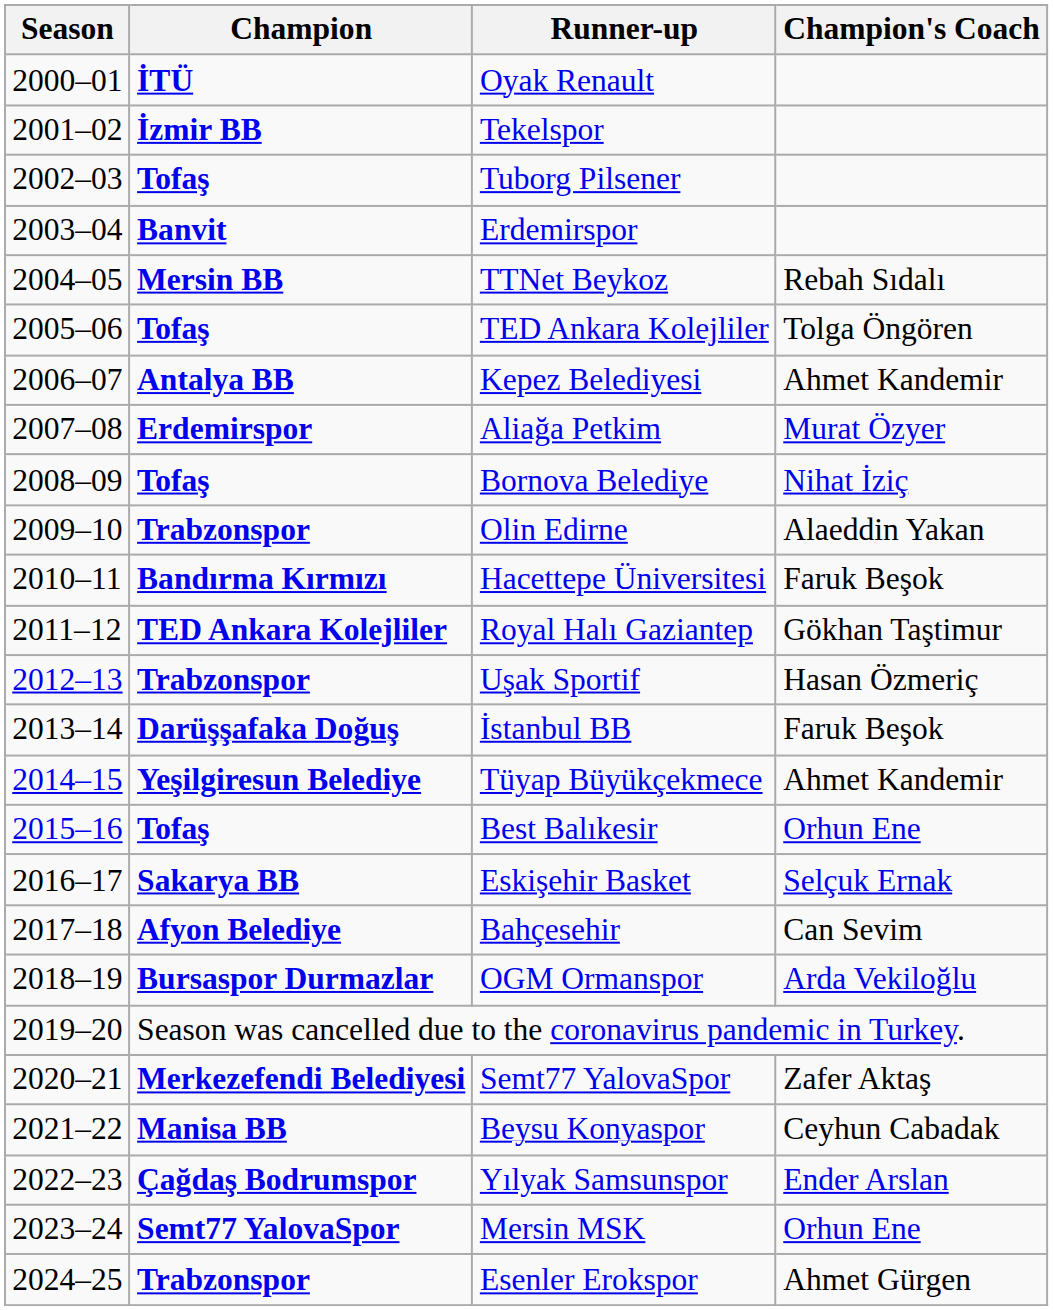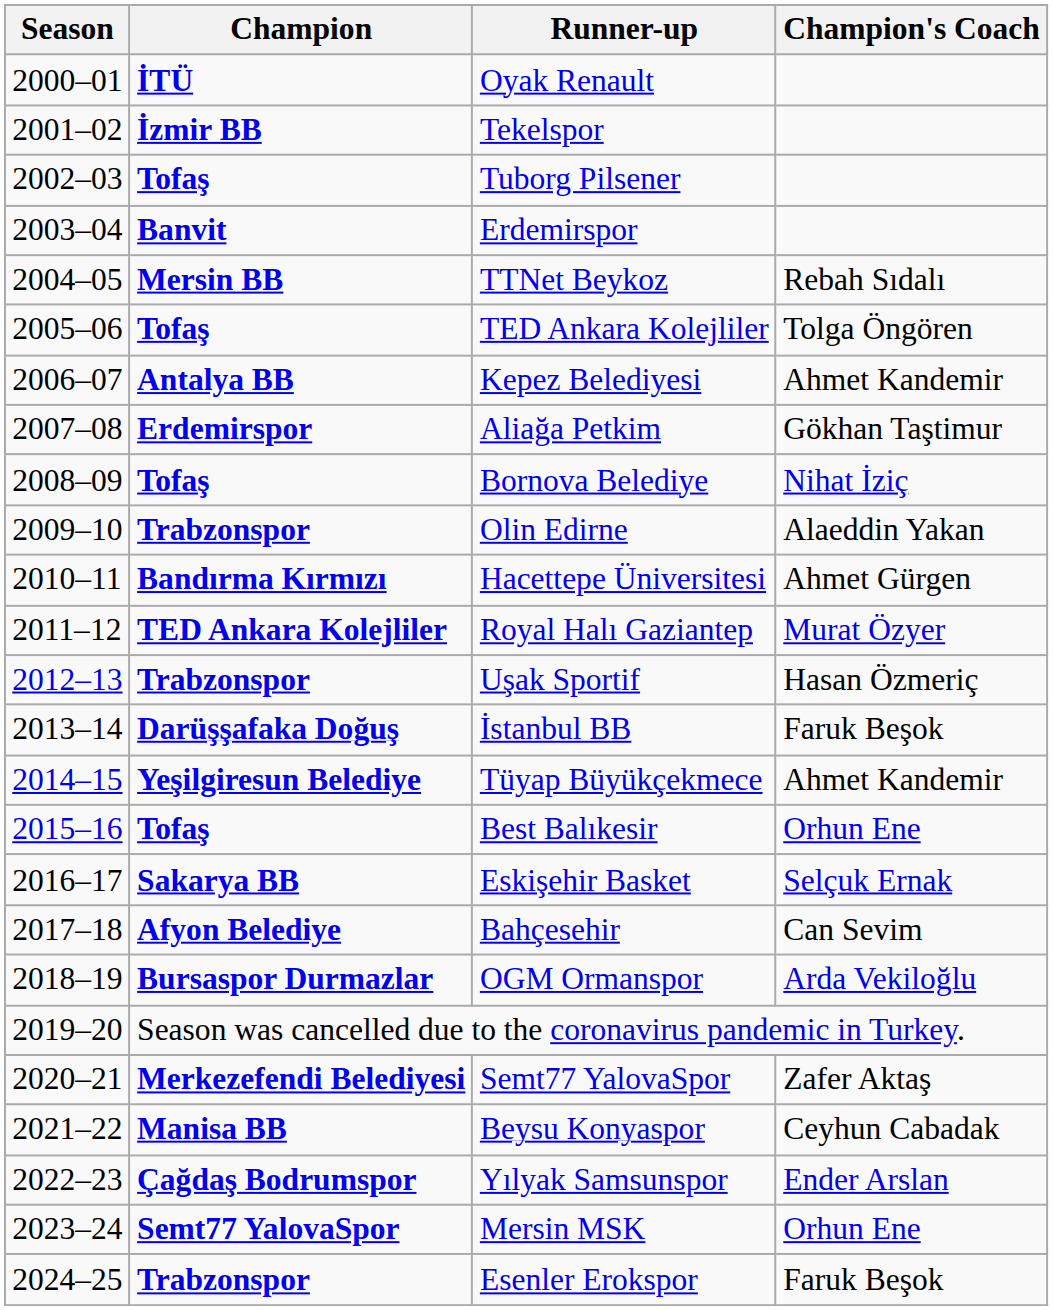 <table class="wikitable">
 <tr>
 <th>Season</th>
 <th>Champion</th>
 <th>Runner-up</th>
 <th>Champion's Coach</th>
 </tr>
 <tr>
 <td>2000–01</td>
 <td><strong><a href='#'>İTÜ</a></strong></td>
 <td><a href='#'>Oyak Renault</a></td>
 <td></td>
 </tr>
 <tr>
 <td>2001–02</td>
 <td><strong><a href='#'>İzmir BB</a></strong></td>
 <td><a href='#'>Tekelspor</a></td>
 <td></td>
 </tr>
 <tr>
 <td>2002–03</td>
 <td><strong><a href='#'>Tofaş</a></strong></td>
 <td><a href='#'>Tuborg Pilsener</a></td>
 <td></td>
 </tr>
 <tr>
 <td>2003–04</td>
 <td><strong><a href='#'>Banvit</a></strong></td>
 <td><a href='#'>Erdemirspor</a></td>
 <td></td>
 </tr>
 <tr>
 <td>2004–05</td>
 <td><strong><a href='#'>Mersin BB</a></strong></td>
 <td><a href='#'>TTNet Beykoz</a></td>
 <td> Rebah Sıdalı</td>
 </tr>
 <tr>
 <td>2005–06</td>
 <td><strong><a href='#'>Tofaş</a></strong></td>
 <td><a href='#'>TED Ankara Kolejliler</a></td>
 <td> Tolga Öngören</td>
 </tr>
 <tr>
 <td>2006–07</td>
 <td><strong><a href='#'>Antalya BB</a></strong></td>
 <td><a href='#'>Kepez Belediyesi</a></td>
 <td> Ahmet Kandemir</td>
 </tr>
 <tr>
 <td>2007–08</td>
 <td><strong><a href='#'>Erdemirspor</a></strong></td>
 <td><a href='#'>Aliağa Petkim</a></td>
-<td> <a href='#'>Murat Özyer</a></td>
+<td> Gökhan Taştimur</td>
 </tr>
 <tr>
 <td>2008–09</td>
 <td><strong><a href='#'>Tofaş</a></strong></td>
 <td><a href='#'>Bornova Belediye</a></td>
 <td> <a href='#'>Nihat İziç</a></td>
 </tr>
 <tr>
 <td>2009–10</td>
 <td><strong><a href='#'>Trabzonspor</a></strong></td>
 <td><a href='#'>Olin Edirne</a></td>
 <td> Alaeddin Yakan</td>
 </tr>
 <tr>
 <td>2010–11</td>
 <td><strong><a href='#'>Bandırma Kırmızı</a></strong></td>
 <td><a href='#'>Hacettepe Üniversitesi</a></td>
-<td> Faruk Beşok</td>
+<td> Ahmet Gürgen</td>
 </tr>
 <tr>
 <td>2011–12</td>
 <td><strong><a href='#'>TED Ankara Kolejliler</a></strong></td>
 <td><a href='#'>Royal Halı Gaziantep</a></td>
-<td> Gökhan Taştimur</td>
+<td> <a href='#'>Murat Özyer</a></td>
 </tr>
 <tr>
 <td><a href='#'>2012–13</a></td>
 <td><strong><a href='#'>Trabzonspor</a></strong></td>
 <td><a href='#'>Uşak Sportif</a></td>
 <td> Hasan Özmeriç</td>
 </tr>
 <tr>
 <td>2013–14</td>
 <td><strong><a href='#'>Darüşşafaka Doğuş</a></strong></td>
 <td><a href='#'>İstanbul BB</a></td>
 <td> Faruk Beşok</td>
 </tr>
 <tr>
 <td><a href='#'>2014–15</a></td>
 <td><strong><a href='#'>Yeşilgiresun Belediye</a></strong></td>
 <td><a href='#'>Tüyap Büyükçekmece</a></td>
 <td> Ahmet Kandemir</td>
 </tr>
 <tr>
 <td><a href='#'>2015–16</a></td>
 <td><strong><a href='#'>Tofaş</a></strong></td>
 <td><a href='#'>Best Balıkesir</a></td>
 <td> <a href='#'>Orhun Ene</a></td>
 </tr>
 <tr>
 <td>2016–17</td>
 <td><strong><a href='#'>Sakarya BB</a></strong></td>
 <td><a href='#'>Eskişehir Basket</a></td>
 <td> <a href='#'>Selçuk Ernak</a></td>
 </tr>
 <tr>
 <td>2017–18</td>
 <td><strong><a href='#'>Afyon Belediye</a></strong></td>
 <td><a href='#'>Bahçesehir</a></td>
 <td> Can Sevim</td>
 </tr>
 <tr>
 <td>2018–19</td>
 <td><strong><a href='#'>Bursaspor Durmazlar</a></strong></td>
 <td><a href='#'>OGM Ormanspor</a></td>
 <td> <a href='#'>Arda Vekiloğlu</a></td>
 </tr>
 <tr>
 <td>2019–20</td>
 <td colspan="3">Season was cancelled due to the <a href='#'>coronavirus pandemic in Turkey</a>.</td>
 </tr>
 <tr>
 <td>2020–21</td>
 <td><strong><a href='#'>Merkezefendi Belediyesi</a></strong></td>
 <td><a href='#'>Semt77 YalovaSpor</a></td>
 <td> Zafer Aktaş</td>
 </tr>
 <tr>
 <td>2021–22</td>
 <td><strong><a href='#'>Manisa BB</a></strong></td>
 <td><a href='#'>Beysu Konyaspor</a></td>
 <td> Ceyhun Cabadak</td>
 </tr>
 <tr>
 <td>2022–23</td>
 <td><strong><a href='#'>Çağdaş Bodrumspor</a></strong></td>
 <td><a href='#'>Yılyak Samsunspor</a></td>
 <td> <a href='#'>Ender Arslan</a></td>
 </tr>
 <tr>
 <td>2023–24</td>
 <td><strong><a href='#'>Semt77 YalovaSpor</a></strong></td>
 <td><a href='#'>Mersin MSK</a></td>
 <td> <a href='#'>Orhun Ene</a></td>
 </tr>
 <tr>
 <td>2024–25</td>
 <td><strong><a href='#'>Trabzonspor</a></strong></td>
 <td><a href='#'>Esenler Erokspor</a></td>
-<td> Ahmet Gürgen</td>
+<td> Faruk Beşok</td>
 </tr>
 </table>
